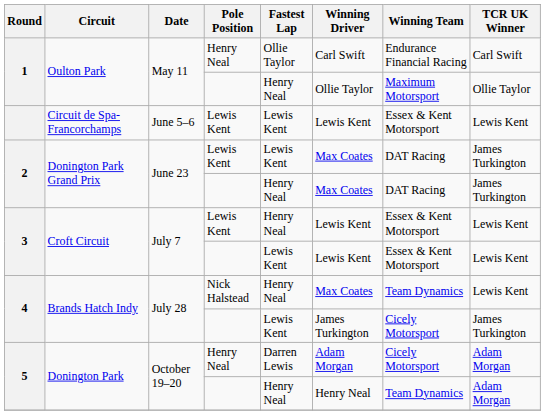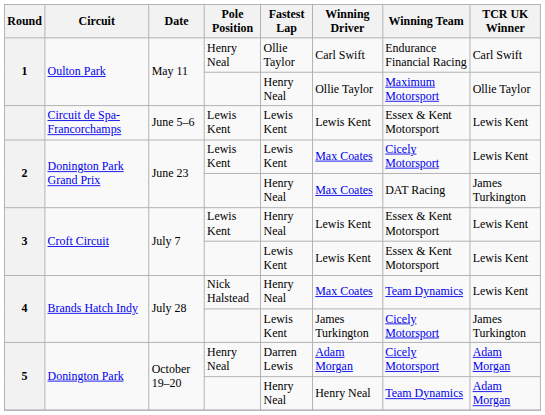 <table class="wikitable" style="font-size: 85%">
 <tr>
 <th>Round</th>
 <th>Circuit</th>
 <th>Date</th>
 <th>Pole Position</th>
 <th>Fastest Lap</th>
 <th>Winning Driver</th>
 <th>Winning Team</th>
 <th>TCR UK Winner</th>
 </tr>
 <tr>
 <th rowspan=2>1</th>
 <td rowspan=2> <a href='#'>Oulton Park</a></td>
 <td rowspan=2>May 11</td>
 <td> Henry Neal</td>
 <td> Ollie Taylor</td>
 <td> Carl Swift</td>
 <td>Endurance Financial Racing</td>
 <td> Carl Swift</td>
 </tr>
 <tr>
 <td></td>
 <td> Henry Neal</td>
 <td> Ollie Taylor</td>
 <td><a href='#'>Maximum Motorsport</a></td>
 <td> Ollie Taylor</td>
 </tr>
 <tr>
 <th></th>
 <td> <a href='#'>Circuit de Spa-Francorchamps</a></td>
 <td>June 5–6</td>
 <td> Lewis Kent</td>
 <td> Lewis Kent</td>
 <td> Lewis Kent</td>
 <td>Essex & Kent Motorsport</td>
 <td> Lewis Kent</td>
 </tr>
 <tr>
 <th rowspan=2>2</th>
 <td rowspan=2> <a href='#'>Donington Park Grand Prix</a></td>
 <td rowspan=2>June 23</td>
 <td> Lewis Kent</td>
 <td> Lewis Kent</td>
 <td> <a href='#'>Max Coates</a></td>
-<td>DAT Racing</td>
-<td> James Turkington</td>
+<td><a href='#'>Cicely Motorsport</a></td>
+<td> Lewis Kent</td>
 </tr>
 <tr>
 <td></td>
 <td> Henry Neal</td>
 <td> <a href='#'>Max Coates</a></td>
 <td>DAT Racing</td>
 <td> James Turkington</td>
 </tr>
 <tr>
 <th rowspan=2>3</th>
 <td rowspan=2> <a href='#'>Croft Circuit</a></td>
 <td rowspan=2>July 7</td>
 <td> Lewis Kent</td>
 <td> Henry Neal</td>
 <td> Lewis Kent</td>
 <td>Essex & Kent Motorsport</td>
 <td> Lewis Kent</td>
 </tr>
 <tr>
 <td></td>
 <td> Lewis Kent</td>
 <td> Lewis Kent</td>
 <td>Essex & Kent Motorsport</td>
 <td> Lewis Kent</td>
 </tr>
 <tr>
 <th rowspan=2>4</th>
 <td rowspan=2> <a href='#'>Brands Hatch Indy</a></td>
 <td rowspan=2>July 28</td>
 <td> Nick Halstead</td>
 <td> Henry Neal</td>
 <td> <a href='#'>Max Coates</a></td>
 <td><a href='#'>Team Dynamics</a></td>
 <td> Lewis Kent</td>
 </tr>
 <tr>
 <td></td>
 <td> Lewis Kent</td>
 <td> James Turkington</td>
 <td><a href='#'>Cicely Motorsport</a></td>
 <td> James Turkington</td>
 </tr>
 <tr>
 <th rowspan="2">5</th>
 <td rowspan="2"> <a href='#'>Donington Park</a></td>
 <td rowspan="2">October 19–20</td>
 <td> Henry Neal</td>
 <td> Darren Lewis</td>
 <td> <a href='#'>Adam Morgan</a></td>
 <td><a href='#'>Cicely Motorsport</a></td>
 <td> <a href='#'>Adam Morgan</a></td>
 </tr>
 <tr>
 <td></td>
 <td> Henry Neal</td>
 <td> Henry Neal</td>
 <td><a href='#'>Team Dynamics</a></td>
 <td> <a href='#'>Adam Morgan</a></td>
 </tr>
 <tr>
 </tr>
 </table>
